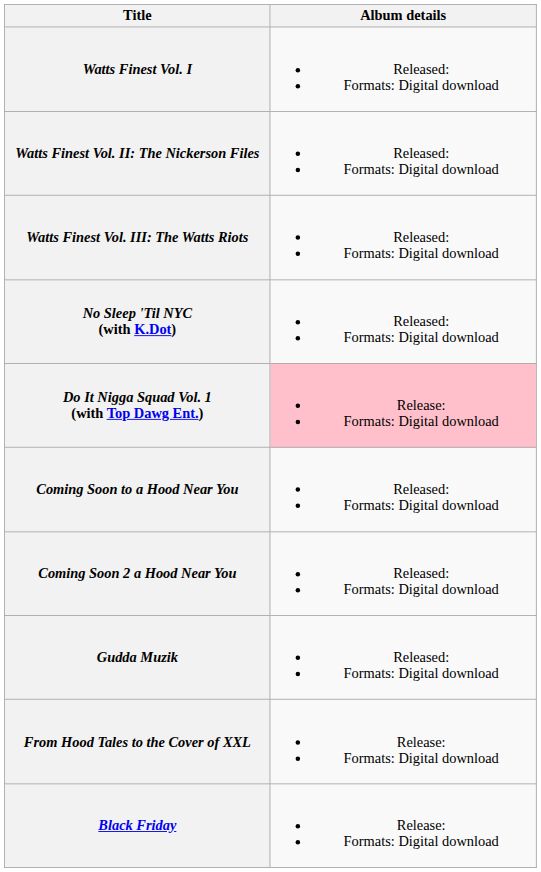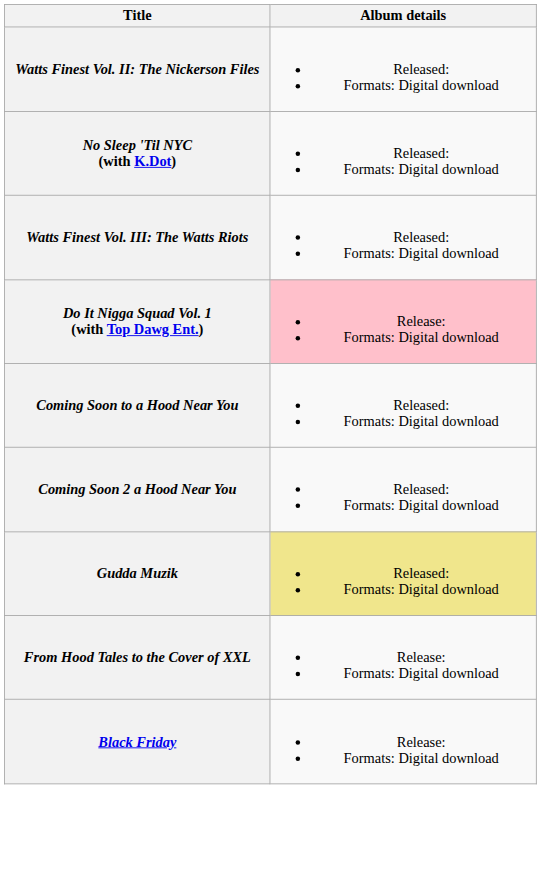 <table class="wikitable plainrowheaders" style="text-align:center;">
 <tr>
 <th scope="col" style="width:18em;">Title</th>
 <th scope="col" style="width:18em;">Album details</th>
 </tr>
 <tr>
-<th scope="row"><em>Watts Finest Vol. I</em></th>
-<td><br><ul><li>Released: </li><li>Formats: Digital download</li></ul></td>
-</tr>
-<tr>
 <th scope="row"><em>Watts Finest Vol. II: The Nickerson Files</em></th>
 <td><br><ul><li>Released: </li><li>Formats: Digital download</li></ul></td>
 </tr>
 <tr>
-<th scope="row"><em>Watts Finest Vol. III: The Watts Riots</em></th>
+<th scope="row"><em>No Sleep 'Til NYC</em><br><span>(with <a href='#'>K.Dot</a>)</span></th>
 <td><br><ul><li>Released: </li><li>Formats: Digital download</li></ul></td>
 </tr>
 <tr>
-<th scope="row"><em>No Sleep 'Til NYC</em><br><span>(with <a href='#'>K.Dot</a>)</span></th>
+<th scope="row"><em>Watts Finest Vol. III: The Watts Riots</em></th>
 <td><br><ul><li>Released: </li><li>Formats: Digital download</li></ul></td>
 </tr>
 <tr>
 <th scope="row"><em>Do It Nigga Squad Vol. 1</em><br><span>(with <a href='#'>Top Dawg Ent.</a>)</span></th>
 <td style="background: pink;"><br><ul><li>Release: </li><li>Formats: Digital download</li></ul></td>
 </tr>
 <tr>
 <th scope="row"><em>Coming Soon to a Hood Near You</em></th>
 <td><br><ul><li>Released: </li><li>Formats: Digital download</li></ul></td>
 </tr>
 <tr>
 <th scope="row"><em>Coming Soon 2 a Hood Near You</em></th>
 <td><br><ul><li>Released: </li><li>Formats: Digital download</li></ul></td>
 </tr>
 <tr>
 <th scope="row"><em>Gudda Muzik</em></th>
-<td><br><ul><li>Released: </li><li>Formats: Digital download</li></ul></td>
+<td style="background: khaki;"><br><ul><li>Released: </li><li>Formats: Digital download</li></ul></td>
 </tr>
 <tr>
 <th scope="row"><em>From Hood Tales to the Cover of XXL</em></th>
 <td><br><ul><li>Release: </li><li>Formats: Digital download</li></ul></td>
 </tr>
 <tr>
 <th scope="row"><em><a href='#'>Black Friday</a></em></th>
 <td><br><ul><li>Release: </li><li>Formats: Digital download</li></ul></td>
 </tr>
 </table>
